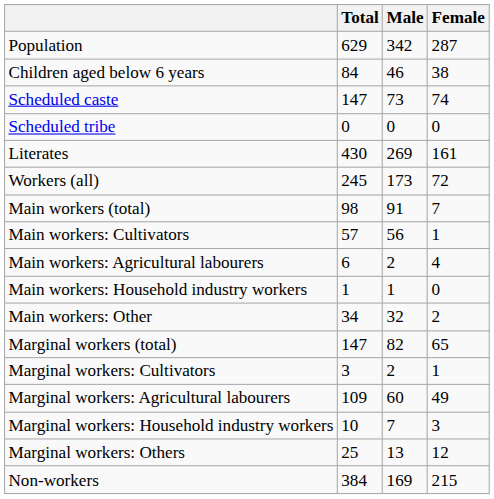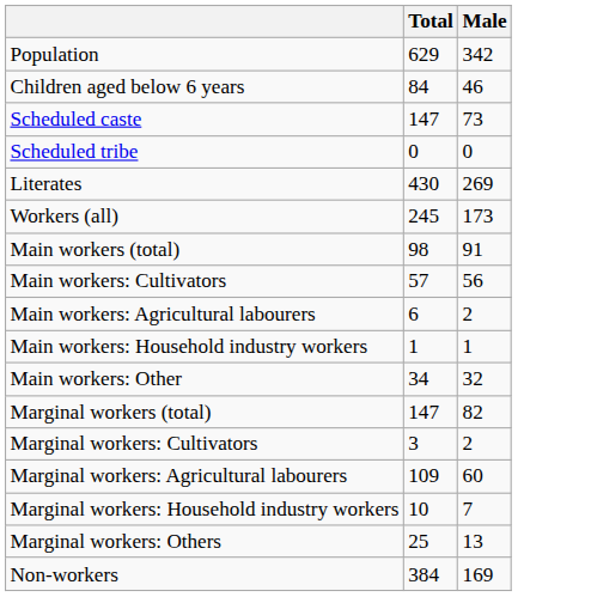 <table class="wikitable sortable">
 <tr>
 <th></th>
 <th>Total</th>
 <th>Male</th>
-<th>Female</th>
 </tr>
 <tr>
 <td>Population</td>
 <td>629</td>
 <td>342</td>
-<td>287</td>
 </tr>
 <tr>
 <td>Children aged below 6 years</td>
 <td>84</td>
 <td>46</td>
-<td>38</td>
 </tr>
 <tr>
 <td><a href='#'>Scheduled caste</a></td>
 <td>147</td>
 <td>73</td>
-<td>74</td>
 </tr>
 <tr>
 <td><a href='#'>Scheduled tribe</a></td>
-<td>0</td>
 <td>0</td>
 <td>0</td>
 </tr>
 <tr>
 <td>Literates</td>
 <td>430</td>
 <td>269</td>
-<td>161</td>
 </tr>
 <tr>
 <td>Workers (all)</td>
 <td>245</td>
 <td>173</td>
-<td>72</td>
 </tr>
 <tr>
 <td>Main workers (total)</td>
 <td>98</td>
 <td>91</td>
-<td>7</td>
 </tr>
 <tr>
 <td>Main workers: Cultivators</td>
 <td>57</td>
 <td>56</td>
-<td>1</td>
 </tr>
 <tr>
 <td>Main workers: Agricultural labourers</td>
 <td>6</td>
 <td>2</td>
-<td>4</td>
 </tr>
 <tr>
 <td>Main workers: Household industry workers</td>
 <td>1</td>
 <td>1</td>
-<td>0</td>
 </tr>
 <tr>
 <td>Main workers: Other</td>
 <td>34</td>
 <td>32</td>
-<td>2</td>
 </tr>
 <tr>
 <td>Marginal workers (total)</td>
 <td>147</td>
 <td>82</td>
-<td>65</td>
 </tr>
 <tr>
 <td>Marginal workers: Cultivators</td>
 <td>3</td>
 <td>2</td>
-<td>1</td>
 </tr>
 <tr>
 <td>Marginal workers: Agricultural labourers</td>
 <td>109</td>
 <td>60</td>
-<td>49</td>
 </tr>
 <tr>
 <td>Marginal workers: Household industry workers</td>
 <td>10</td>
 <td>7</td>
-<td>3</td>
 </tr>
 <tr>
 <td>Marginal workers: Others</td>
 <td>25</td>
 <td>13</td>
-<td>12</td>
 </tr>
 <tr>
 <td>Non-workers</td>
 <td>384</td>
 <td>169</td>
-<td>215</td>
 </tr>
 </table>
